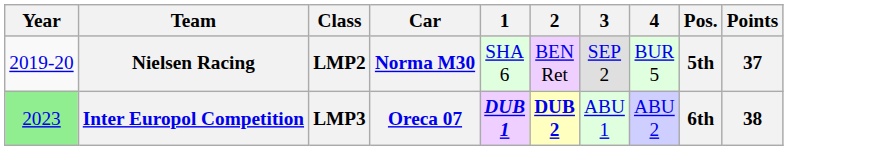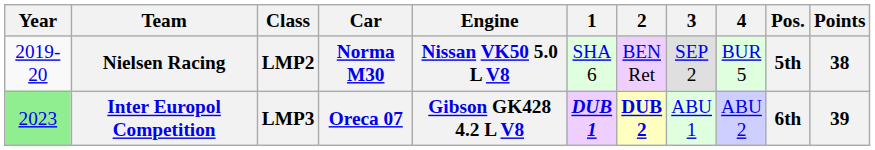 <table class="wikitable" style="text-align:center; font-size:85%">
 <tr>
 <th>Year</th>
 <th>Team</th>
 <th>Class</th>
 <th>Car</th>
+<th>Engine</th>
 <th>1</th>
 <th>2</th>
 <th>3</th>
 <th>4</th>
 <th>Pos.</th>
 <th>Points</th>
 </tr>
 <tr>
 <td><a href='#'>2019-20</a></td>
 <th>Nielsen Racing</th>
 <th>LMP2</th>
 <th><a href='#'>Norma M30</a></th>
+<th><a href='#'>Nissan</a> <a href='#'>VK50</a> 5.0 L <a href='#'>V8</a></th>
 <td style="background:#DFFFDF;"><a href='#'>SHA</a><br>6</td>
 <td style="background:#EFCFFF;"><a href='#'>BEN</a><br>Ret</td>
 <td style="background:#DFDFDF;"><a href='#'>SEP</a><br>2</td>
 <td style="background:#DFFFDF;"><a href='#'>BUR</a><br>5</td>
 <th>5th</th>
-<th>37</th>
+<th>38</th>
 </tr>
 <tr>
 <td style="background: lightgreen;"><a href='#'>2023</a></td>
 <th><a href='#'>Inter Europol Competition</a></th>
 <th>LMP3</th>
 <th><a href='#'>Oreca 07</a></th>
+<th><a href='#'>Gibson</a> GK428 4.2 L <a href='#'>V8</a></th>
 <td style="background:#EFCFFF;"><strong><em><a href='#'>DUB<br>1</a></em></strong><br></td>
 <td style="background:#FFFFBF;"><strong><a href='#'>DUB<br>2</a></strong><br></td>
 <td style="background:#DFFFDF;"><a href='#'>ABU<br>1</a><br></td>
 <td style="background:#CFCFFF;"><a href='#'>ABU<br>2</a><br></td>
 <th>6th</th>
-<th>38</th>
+<th>39</th>
 </tr>
 </table>
